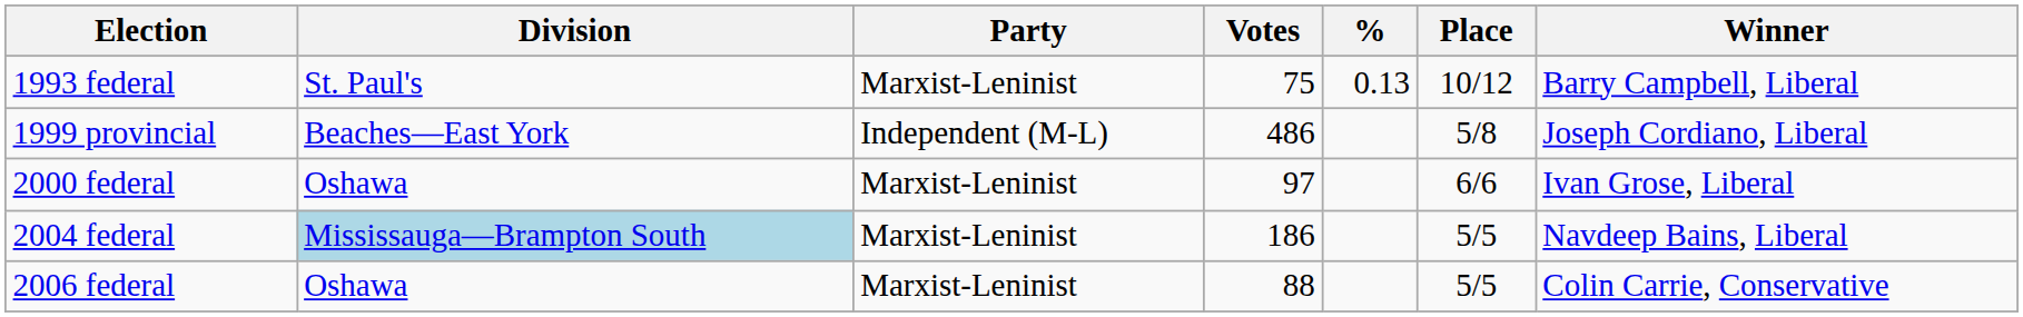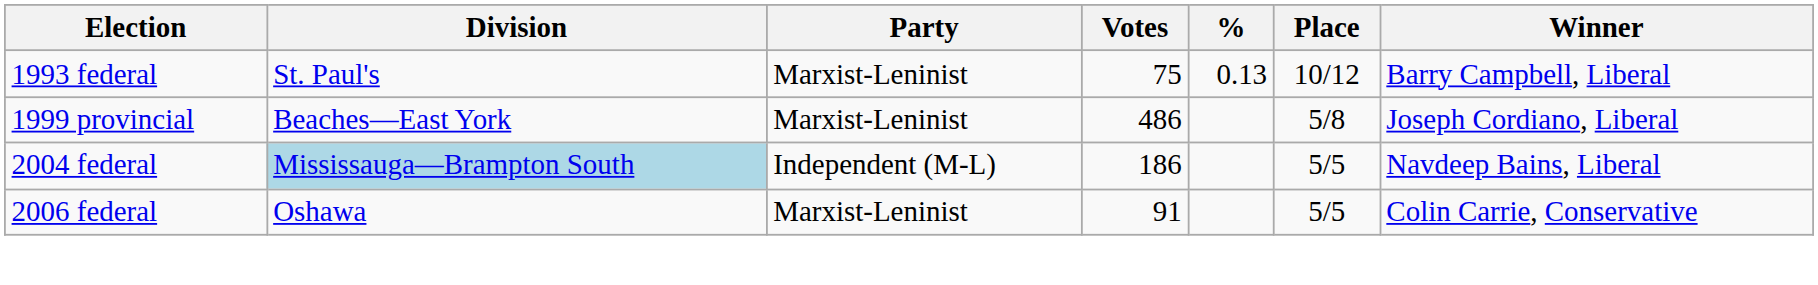 <table class="wikitable" width="1000">
 <tr>
 <th align="left">Election</th>
 <th align="left">Division</th>
 <th align="left">Party</th>
 <th align="right">Votes</th>
 <th align="right">%</th>
 <th align="center">Place</th>
 <th align="center">Winner</th>
 </tr>
 <tr>
 <td align="left"><a href='#'>1993 federal</a></td>
 <td align="left"><a href='#'>St. Paul's</a></td>
 <td align="left">Marxist-Leninist</td>
 <td align="right">75</td>
 <td align="right">0.13</td>
 <td align="center">10/12</td>
 <td align="left"><a href='#'>Barry Campbell</a>, <a href='#'>Liberal</a></td>
 </tr>
 <tr>
 <td align="left"><a href='#'>1999 provincial</a></td>
 <td align="left"><a href='#'>Beaches—East York</a></td>
-<td align="left">Independent (M-L)</td>
+<td align="left">Marxist-Leninist</td>
 <td align="right">486</td>
 <td align="right"></td>
 <td align="center">5/8</td>
 <td align="left"><a href='#'>Joseph Cordiano</a>, <a href='#'>Liberal</a></td>
 </tr>
 <tr>
-<td align="left"><a href='#'>2000 federal</a></td>
-<td align="left"><a href='#'>Oshawa</a></td>
-<td align="left">Marxist-Leninist</td>
-<td align="right">97</td>
-<td align="right"></td>
-<td align="center">6/6</td>
-<td align="left"><a href='#'>Ivan Grose</a>, <a href='#'>Liberal</a></td>
-</tr>
-<tr>
 <td align="left"><a href='#'>2004 federal</a></td>
 <td align="left" style="background: lightblue;"><a href='#'>Mississauga—Brampton South</a></td>
-<td align="left">Marxist-Leninist</td>
+<td align="left">Independent (M-L)</td>
 <td align="right">186</td>
 <td align="right"></td>
 <td align="center">5/5</td>
 <td align="left"><a href='#'>Navdeep Bains</a>, <a href='#'>Liberal</a></td>
 </tr>
 <tr>
 <td align="left"><a href='#'>2006 federal</a></td>
 <td align="left"><a href='#'>Oshawa</a></td>
 <td align="left">Marxist-Leninist</td>
-<td align="right">88</td>
+<td align="right">91</td>
 <td align="right"></td>
 <td align="center">5/5</td>
 <td align="left"><a href='#'>Colin Carrie</a>, <a href='#'>Conservative</a></td>
 </tr>
 </table>
